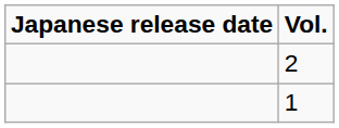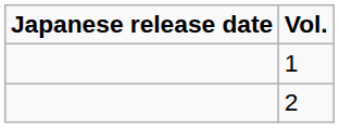 <table class="wikitable">
 <tr>
 <td><strong>Japanese release date</strong></td>
 <td><strong>Vol.</strong></td>
 </tr>
 <tr>
 <td></td>
-<td>2</td>
+<td>1</td>
 </tr>
 <tr>
 <td></td>
-<td>1</td>
+<td>2</td>
 </tr>
 </table>
